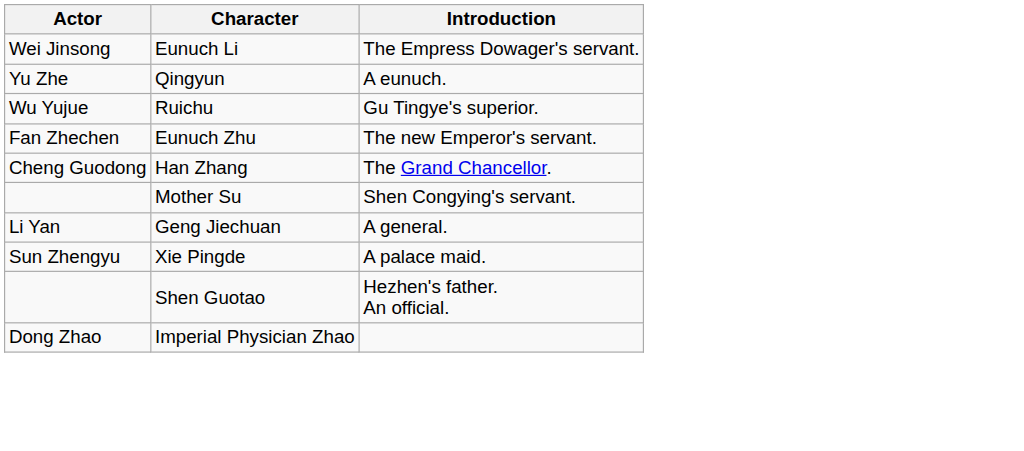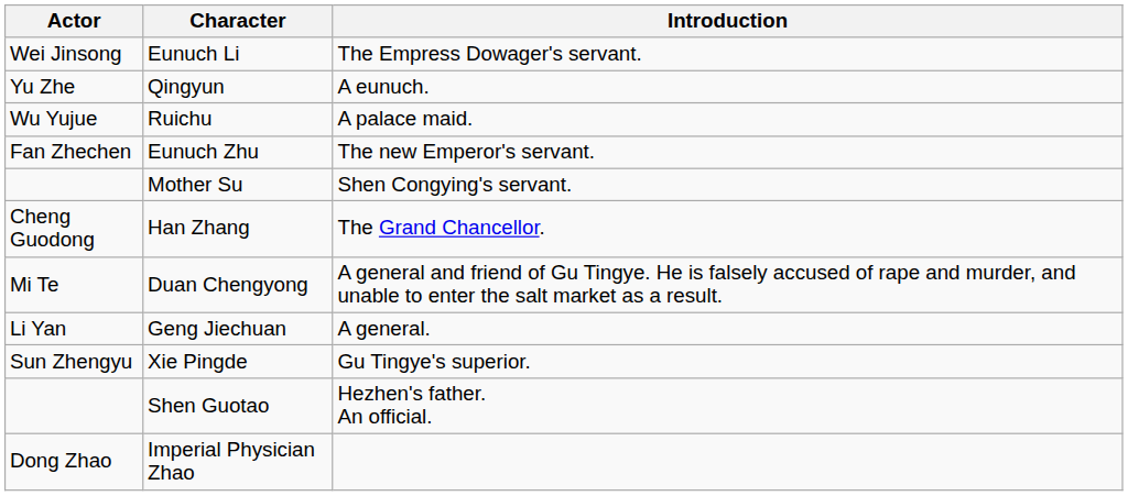 <table class="wikitable">
 <tr>
 <th>Actor</th>
 <th>Character</th>
 <th>Introduction</th>
 </tr>
 <tr>
 <td>Wei Jinsong</td>
 <td>Eunuch Li</td>
 <td>The Empress Dowager's servant.</td>
 </tr>
 <tr>
 <td>Yu Zhe</td>
 <td>Qingyun</td>
 <td>A eunuch.</td>
 </tr>
 <tr>
 <td>Wu Yujue</td>
 <td>Ruichu</td>
-<td>Gu Tingye's superior.</td>
+<td>A palace maid.</td>
 </tr>
 <tr>
 <td>Fan Zhechen</td>
 <td>Eunuch Zhu</td>
 <td>The new Emperor's servant.</td>
 </tr>
 <tr>
+<td></td>
+<td>Mother Su</td>
+<td>Shen Congying's servant.</td>
+</tr>
+<tr>
 <td>Cheng Guodong</td>
 <td>Han Zhang</td>
 <td>The <a href='#'>Grand Chancellor</a>.</td>
 </tr>
 <tr>
-<td></td>
-<td>Mother Su</td>
-<td>Shen Congying's servant.</td>
+<td>Mi Te</td>
+<td>Duan Chengyong</td>
+<td>A general and friend of Gu Tingye. He is falsely accused of rape and murder, and unable to enter the salt market as a result.</td>
 </tr>
 <tr>
 <td>Li Yan</td>
 <td>Geng Jiechuan</td>
 <td>A general.</td>
 </tr>
 <tr>
 <td>Sun Zhengyu</td>
 <td>Xie Pingde</td>
-<td>A palace maid.</td>
+<td>Gu Tingye's superior.</td>
 </tr>
 <tr>
 <td></td>
 <td>Shen Guotao</td>
 <td>Hezhen's father.<br> An official.</td>
 </tr>
 <tr>
 <td>Dong Zhao</td>
 <td>Imperial Physician Zhao</td>
 <td></td>
 </tr>
 </table>
